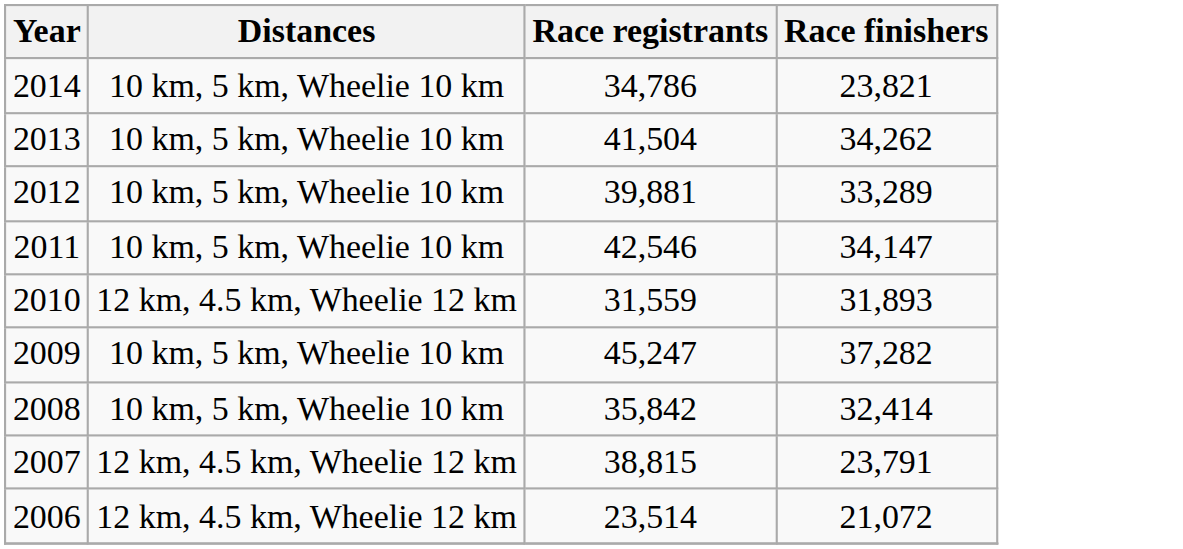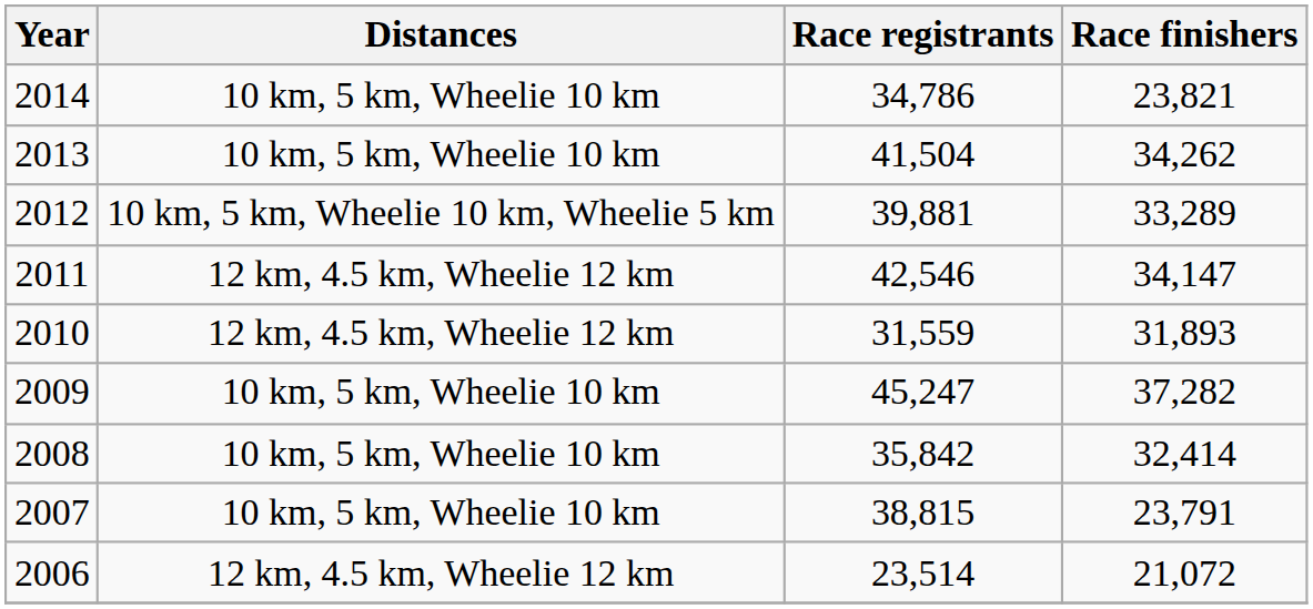 <table class="wikitable sortable" style="text-align:center" border="1">
 <tr>
 <th>Year</th>
 <th>Distances</th>
 <th>Race registrants</th>
 <th>Race finishers</th>
 </tr>
 <tr>
 <td>2014</td>
 <td>10 km, 5 km, Wheelie 10 km</td>
 <td>34,786</td>
 <td>23,821</td>
 </tr>
 <tr>
 <td>2013</td>
 <td>10 km, 5 km, Wheelie 10 km</td>
 <td>41,504</td>
 <td>34,262</td>
 </tr>
 <tr>
 <td>2012</td>
-<td>10 km, 5 km, Wheelie 10 km</td>
+<td>10 km, 5 km, Wheelie 10 km, Wheelie 5 km</td>
 <td>39,881</td>
 <td>33,289</td>
 </tr>
 <tr>
 <td>2011</td>
-<td>10 km, 5 km, Wheelie 10 km</td>
+<td>12 km, 4.5 km, Wheelie 12 km</td>
 <td>42,546</td>
 <td>34,147</td>
 </tr>
 <tr>
 <td>2010</td>
 <td>12 km, 4.5 km, Wheelie 12 km</td>
 <td>31,559</td>
 <td>31,893</td>
 </tr>
 <tr>
 <td>2009</td>
 <td>10 km, 5 km, Wheelie 10 km</td>
 <td>45,247</td>
 <td>37,282</td>
 </tr>
 <tr>
 <td>2008</td>
 <td>10 km, 5 km, Wheelie 10 km</td>
 <td>35,842</td>
 <td>32,414</td>
 </tr>
 <tr>
 <td>2007</td>
-<td>12 km, 4.5 km, Wheelie 12 km</td>
+<td>10 km, 5 km, Wheelie 10 km</td>
 <td>38,815</td>
 <td>23,791</td>
 </tr>
 <tr>
 <td>2006</td>
 <td>12 km, 4.5 km, Wheelie 12 km</td>
 <td>23,514</td>
 <td>21,072</td>
 </tr>
 <tr>
 </tr>
 </table>
